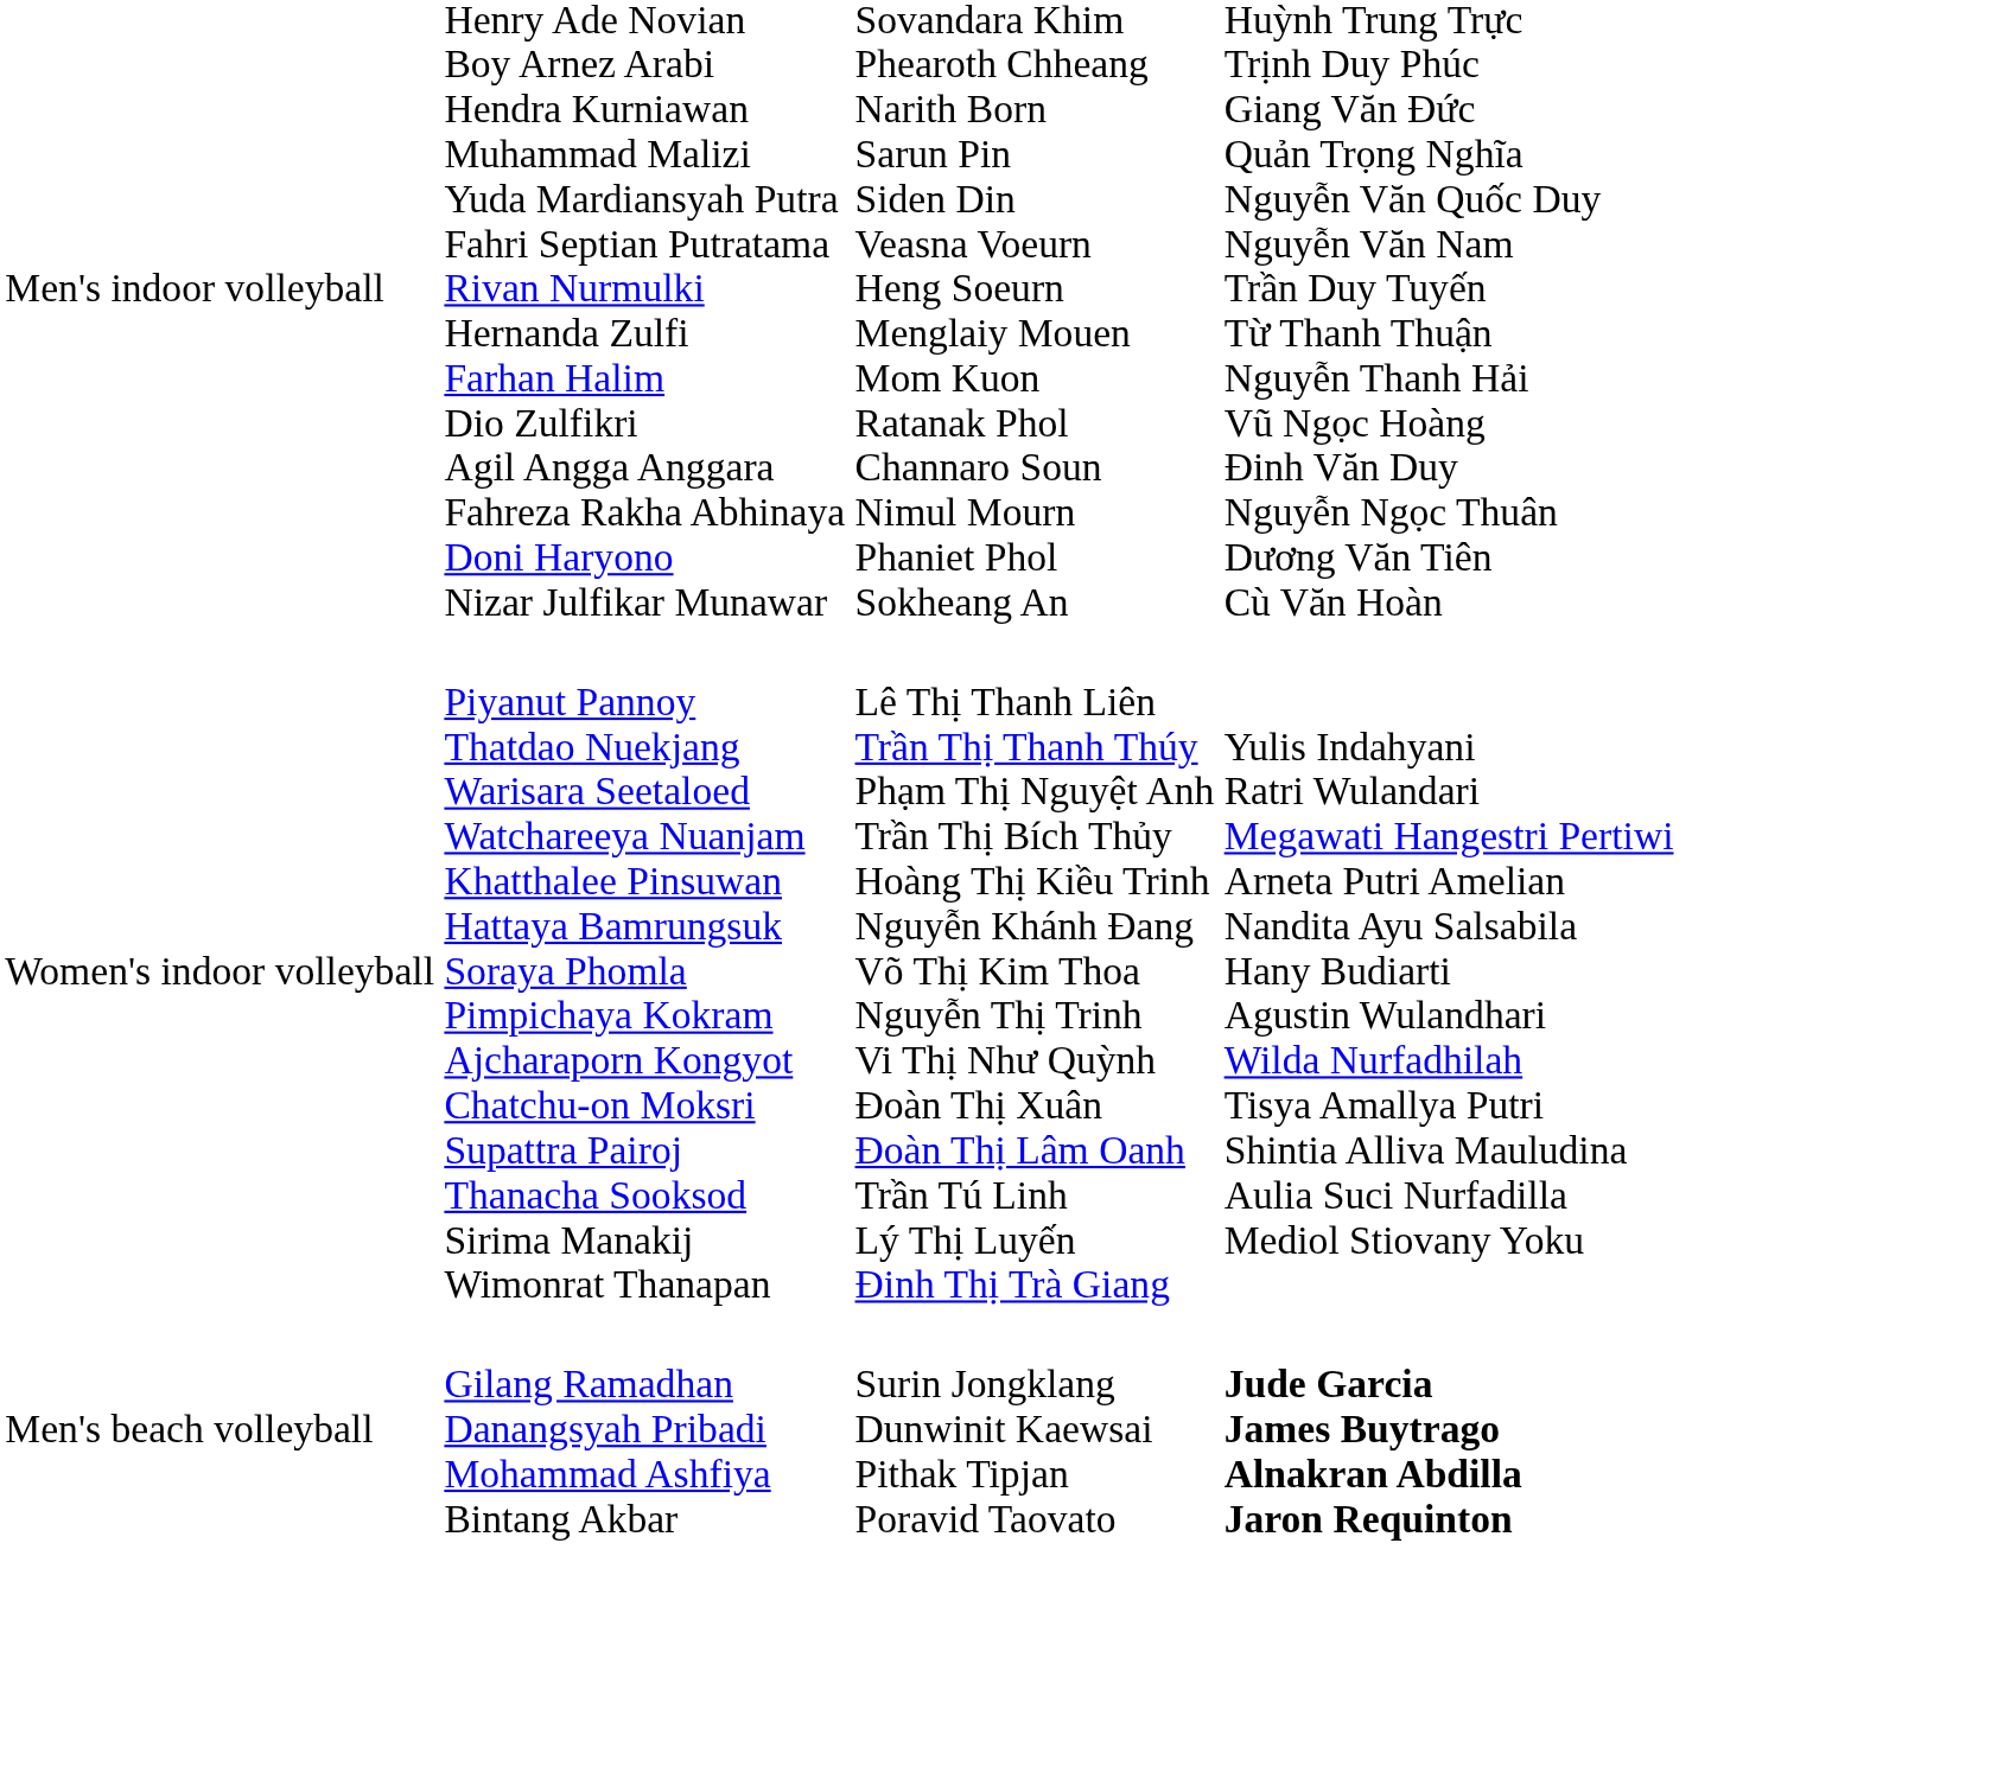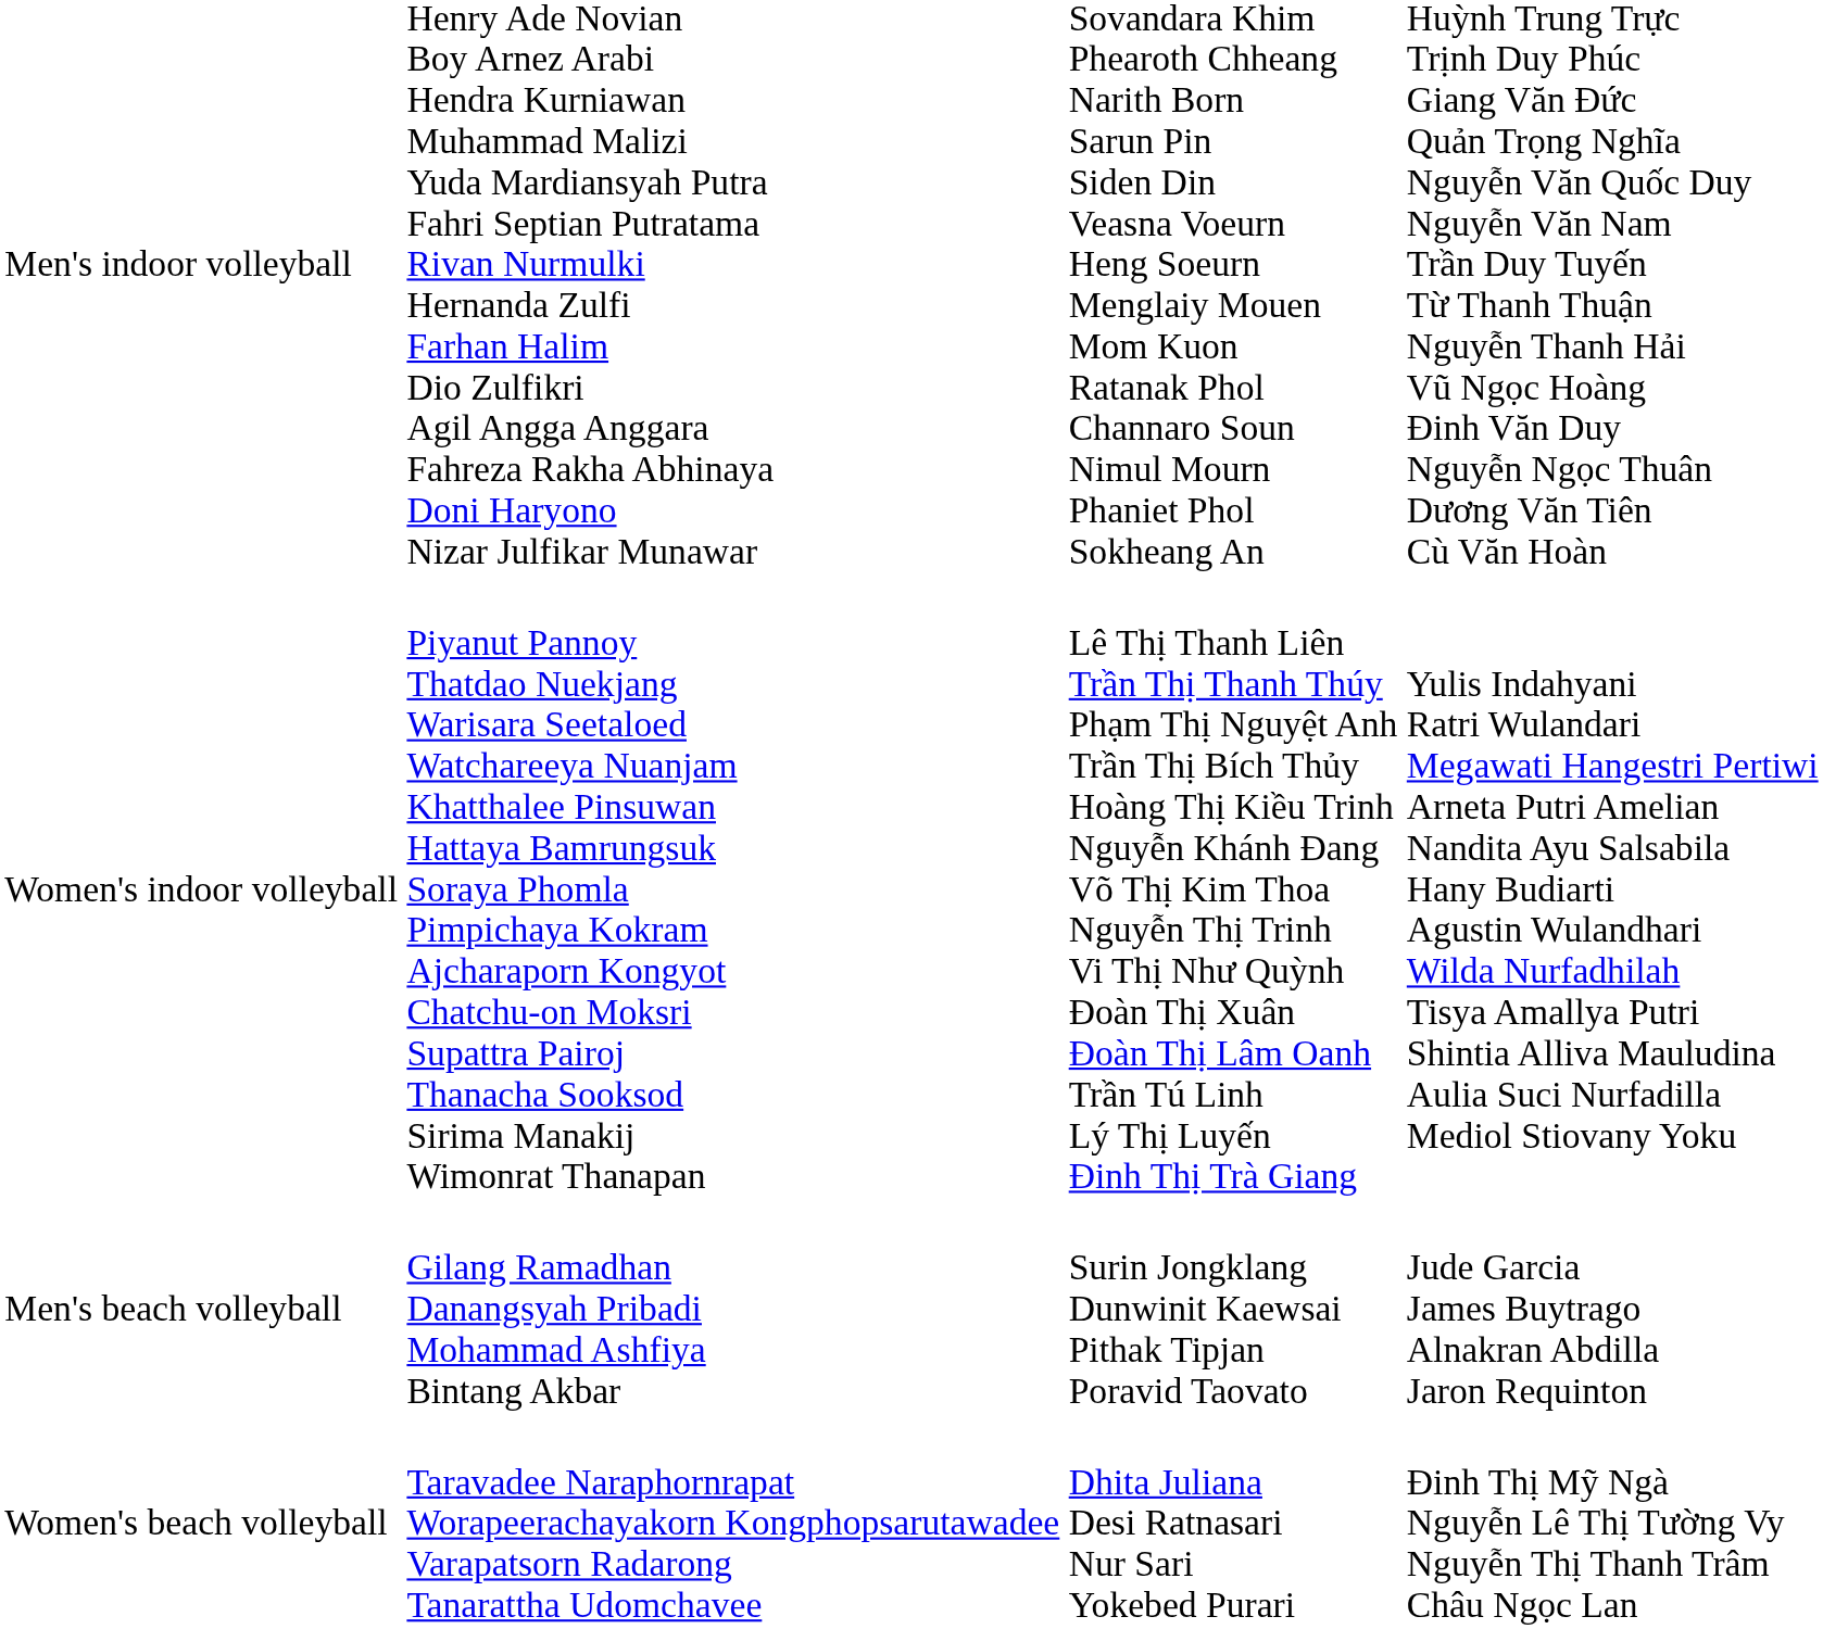 <table>
 <tr>
 <td>Men's indoor volleyball</td>
 <td><br>Henry Ade Novian<br>Boy Arnez Arabi<br>Hendra Kurniawan<br>Muhammad Malizi<br>Yuda Mardiansyah Putra<br>Fahri Septian Putratama<br><a href='#'>Rivan Nurmulki</a><br>Hernanda Zulfi<br><a href='#'>Farhan Halim</a><br>Dio Zulfikri<br>Agil Angga Anggara<br>Fahreza Rakha Abhinaya<br><a href='#'>Doni Haryono</a><br>Nizar Julfikar Munawar</td>
 <td><br>Sovandara Khim<br>Phearoth Chheang<br>Narith Born<br>Sarun Pin<br>Siden Din<br>Veasna Voeurn<br>Heng Soeurn<br>Menglaiy Mouen<br>Mom Kuon<br>Ratanak Phol<br>Channaro Soun<br>Nimul Mourn<br>Phaniet Phol<br>Sokheang An</td>
 <td><br>Huỳnh Trung Trực<br>Trịnh Duy Phúc<br>Giang Văn Đức<br>Quản Trọng Nghĩa<br>Nguyễn Văn Quốc Duy<br>Nguyễn Văn Nam<br>Trần Duy Tuyến<br>Từ Thanh Thuận<br>Nguyễn Thanh Hải<br>Vũ Ngọc Hoàng<br>Đinh Văn Duy<br>Nguyễn Ngọc Thuân<br>Dương Văn Tiên<br>Cù Văn Hoàn</td>
 </tr>
 <tr>
 <td>Women's indoor volleyball</td>
 <td><br><a href='#'>Piyanut Pannoy</a><br><a href='#'>Thatdao Nuekjang</a><br><a href='#'>Warisara Seetaloed</a><br><a href='#'>Watchareeya Nuanjam</a><br><a href='#'>Khatthalee Pinsuwan</a><br><a href='#'>Hattaya Bamrungsuk</a><br><a href='#'>Soraya Phomla</a><br><a href='#'>Pimpichaya Kokram</a><br><a href='#'>Ajcharaporn Kongyot</a><br><a href='#'>Chatchu-on Moksri</a><br><a href='#'>Supattra Pairoj</a><br><a href='#'>Thanacha Sooksod</a><br>Sirima Manakij<br>Wimonrat Thanapan</td>
 <td><br>Lê Thị Thanh Liên<br><a href='#'>Trần Thị Thanh Thúy</a><br>Phạm Thị Nguyệt Anh<br>Trần Thị Bích Thủy<br>Hoàng Thị Kiều Trinh<br>Nguyễn Khánh Đang<br>Võ Thị Kim Thoa<br>Nguyễn Thị Trinh<br>Vi Thị Như Quỳnh<br>Đoàn Thị Xuân<br><a href='#'>Đoàn Thị Lâm Oanh</a><br>Trần Tú Linh<br>Lý Thị Luyến<br><a href='#'>Đinh Thị Trà Giang</a></td>
 <td><br>Yulis Indahyani<br>Ratri Wulandari<br><a href='#'>Megawati Hangestri Pertiwi</a><br>Arneta Putri Amelian<br>Nandita Ayu Salsabila<br>Hany Budiarti<br>Agustin Wulandhari<br><a href='#'>Wilda Nurfadhilah</a><br>Tisya Amallya Putri<br>Shintia Alliva Mauludina<br>Aulia Suci Nurfadilla<br>Mediol Stiovany Yoku</td>
 </tr>
 <tr>
 <td>Men's beach volleyball</td>
 <td><br><a href='#'>Gilang Ramadhan</a><br><a href='#'>Danangsyah Pribadi</a><br><a href='#'>Mohammad Ashfiya</a><br>Bintang Akbar</td>
 <td><br>Surin Jongklang<br>Dunwinit Kaewsai<br>Pithak Tipjan<br>Poravid Taovato</td>
-<td><strong><br>Jude Garcia<br>James Buytrago<br>Alnakran Abdilla<br>Jaron Requinton</strong></td>
+<td><br>Jude Garcia<br>James Buytrago<br>Alnakran Abdilla<br>Jaron Requinton</td>
+</tr>
+<tr>
+<td>Women's beach volleyball</td>
+<td><br><a href='#'>Taravadee Naraphornrapat</a><br><a href='#'>Worapeerachayakorn Kongphopsarutawadee</a><br><a href='#'>Varapatsorn Radarong</a><br><a href='#'>Tanarattha Udomchavee</a></td>
+<td><br><a href='#'>Dhita Juliana</a><br>Desi Ratnasari<br>Nur Sari<br>Yokebed Purari</td>
+<td><br>Đinh Thị Mỹ Ngà<br>Nguyễn Lê Thị Tường Vy<br>Nguyễn Thị Thanh Trâm<br>Châu Ngọc Lan</td>
 </tr>
 </table>
